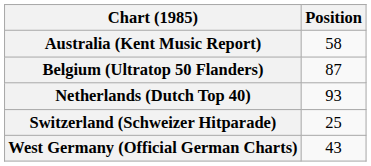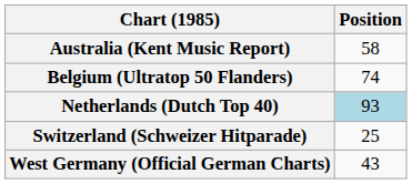 <table class="wikitable sortable plainrowheaders" style="text-align:center">
 <tr>
 <th>Chart (1985)</th>
 <th>Position</th>
 </tr>
 <tr>
 <th scope="row">Australia (Kent Music Report)</th>
 <td>58</td>
 </tr>
 <tr>
 <th scope="row">Belgium (Ultratop 50 Flanders)</th>
-<td>87</td>
+<td>74</td>
 </tr>
 <tr>
 <th scope="row">Netherlands (Dutch Top 40)</th>
-<td>93</td>
+<td style="background: lightblue;">93</td>
 </tr>
 <tr>
 <th scope="row">Switzerland (Schweizer Hitparade)</th>
 <td>25</td>
 </tr>
 <tr>
 <th scope="row">West Germany (Official German Charts)</th>
 <td>43</td>
 </tr>
 </table>
